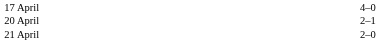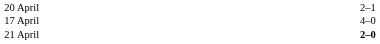 <table cellspacing=1 width=70%>
 <tr>
 <th width=25%></th>
 <th width=30%></th>
 <th width=15%></th>
 <th width=30%></th>
 </tr>
 <tr>
+<td>20 April</td>
+<td align=right></td>
+<td align=center>2–1</td>
+<td></td>
+</tr>
+<tr>
 <td>17 April</td>
 <td align=right></td>
 <td align=center>4–0</td>
 <td></td>
 </tr>
 <tr>
-<td>20 April</td>
-<td align=right></td>
-<td align=center>2–1</td>
-<td></td>
-</tr>
-<tr>
 <td>21 April</td>
 <td align=right></td>
-<td align=center>2–0</td>
+<td align=center><strong>2–0</strong></td>
 <td></td>
 </tr>
 <tr>
 </tr>
 </table>
